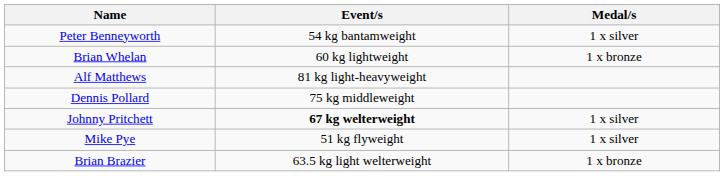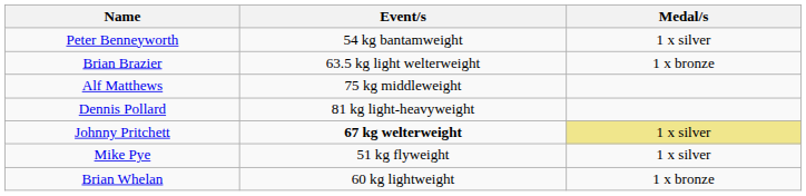 <table class="wikitable" style="text-align: center">
 <tr>
 <th width=250>Name</th>
 <th width=350>Event/s</th>
 <th width=250>Medal/s</th>
 </tr>
 <tr>
 <td><a href='#'>Peter Benneyworth</a></td>
 <td>54 kg bantamweight</td>
 <td>1 x silver</td>
 </tr>
 <tr>
-<td><a href='#'>Brian Whelan</a></td>
-<td>60 kg lightweight</td>
+<td><a href='#'>Brian Brazier</a></td>
+<td>63.5 kg light welterweight</td>
 <td>1 x bronze</td>
 </tr>
 <tr>
 <td><a href='#'>Alf Matthews</a></td>
-<td>81 kg light-heavyweight</td>
+<td>75 kg middleweight</td>
 <td></td>
 </tr>
 <tr>
 <td><a href='#'>Dennis Pollard</a></td>
-<td>75 kg middleweight</td>
+<td>81 kg light-heavyweight</td>
 <td></td>
 </tr>
 <tr>
 <td><a href='#'>Johnny Pritchett</a></td>
 <td><strong>67 kg welterweight</strong></td>
-<td>1 x silver</td>
+<td style="background: khaki;">1 x silver</td>
 </tr>
 <tr>
 <td><a href='#'>Mike Pye</a></td>
 <td>51 kg flyweight</td>
 <td>1 x silver</td>
 </tr>
 <tr>
-<td><a href='#'>Brian Brazier</a></td>
-<td>63.5 kg light welterweight</td>
+<td><a href='#'>Brian Whelan</a></td>
+<td>60 kg lightweight</td>
 <td>1 x bronze</td>
 </tr>
 </table>
